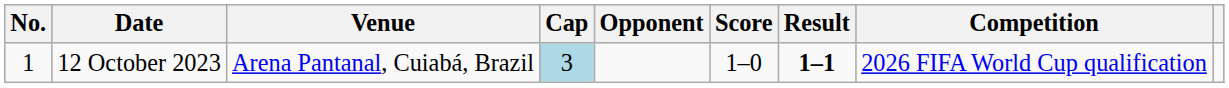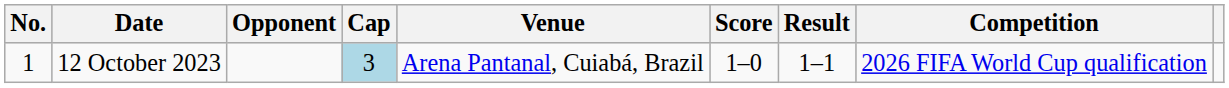 <table class="wikitable sortable">
 <tr>
 <th scope="col">No.</th>
 <th scope="col">Date</th>
+<th scope="col">Opponent</th>
+<th scope="col">Cap</th>
 <th scope="col">Venue</th>
-<th scope="col">Cap</th>
-<th scope="col">Opponent</th>
 <th scope="col">Score</th>
 <th scope="col">Result</th>
 <th scope="col">Competition</th>
 <th class="unsortable" scope="col"></th>
 </tr>
 <tr>
 <td style="text-align: center;">1</td>
 <td>12 October 2023</td>
+<td></td>
+<td style="background: lightblue; text-align: center;">3</td>
 <td><a href='#'>Arena Pantanal</a>, Cuiabá, Brazil</td>
-<td style="background: lightblue; text-align: center;">3</td>
-<td></td>
 <td style="text-align: center;">1–0</td>
-<td style="text-align: center;"><strong>1–1</strong></td>
+<td style="text-align: center;">1–1</td>
 <td><a href='#'>2026 FIFA World Cup qualification</a></td>
 <td style="text-align: center;"></td>
 </tr>
 </table>
